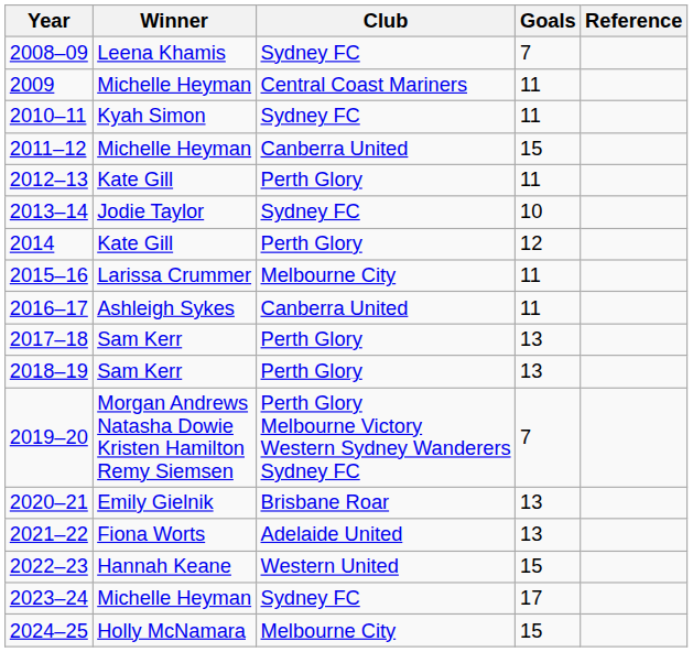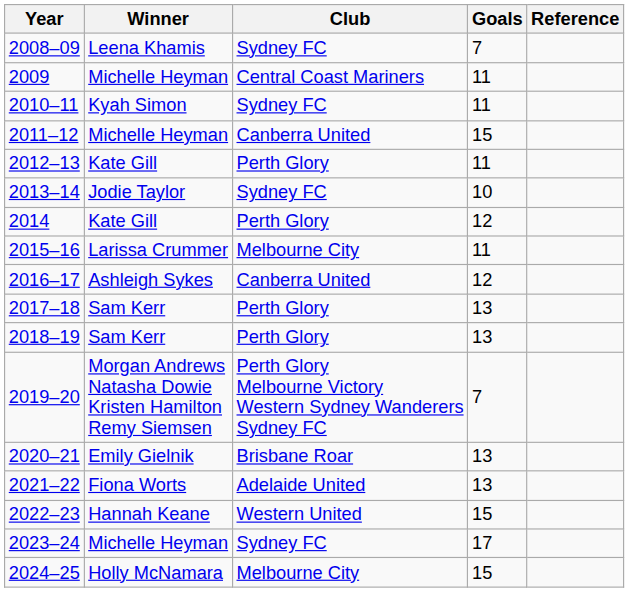 <table class="wikitable">
 <tr>
 <th>Year</th>
 <th>Winner</th>
 <th>Club</th>
 <th>Goals</th>
 <th>Reference</th>
 </tr>
 <tr>
 <td><a href='#'>2008–09</a></td>
 <td><a href='#'>Leena Khamis</a></td>
 <td><a href='#'>Sydney FC</a></td>
 <td>7</td>
 <td></td>
 </tr>
 <tr>
 <td><a href='#'>2009</a></td>
 <td><a href='#'>Michelle Heyman</a></td>
 <td><a href='#'>Central Coast Mariners</a></td>
 <td>11</td>
 <td></td>
 </tr>
 <tr>
 <td><a href='#'>2010–11</a></td>
 <td><a href='#'>Kyah Simon</a></td>
 <td><a href='#'>Sydney FC</a></td>
 <td>11</td>
 <td></td>
 </tr>
 <tr>
 <td><a href='#'>2011–12</a></td>
 <td><a href='#'>Michelle Heyman</a></td>
 <td><a href='#'>Canberra United</a></td>
 <td>15</td>
 <td></td>
 </tr>
 <tr>
 <td><a href='#'>2012–13</a></td>
 <td><a href='#'>Kate Gill</a></td>
 <td><a href='#'>Perth Glory</a></td>
 <td>11</td>
 <td></td>
 </tr>
 <tr>
 <td><a href='#'>2013–14</a></td>
 <td><a href='#'>Jodie Taylor</a></td>
 <td><a href='#'>Sydney FC</a></td>
 <td>10</td>
 <td></td>
 </tr>
 <tr>
 <td><a href='#'>2014</a></td>
 <td><a href='#'>Kate Gill</a></td>
 <td><a href='#'>Perth Glory</a></td>
 <td>12</td>
 <td></td>
 </tr>
 <tr>
 <td><a href='#'>2015–16</a></td>
 <td><a href='#'>Larissa Crummer</a></td>
 <td><a href='#'>Melbourne City</a></td>
 <td>11</td>
 <td></td>
 </tr>
 <tr>
 <td><a href='#'>2016–17</a></td>
 <td><a href='#'>Ashleigh Sykes</a></td>
 <td><a href='#'>Canberra United</a></td>
-<td>11</td>
+<td>12</td>
 <td></td>
 </tr>
 <tr>
 <td><a href='#'>2017–18</a></td>
 <td><a href='#'>Sam Kerr</a></td>
 <td><a href='#'>Perth Glory</a></td>
 <td>13</td>
 <td></td>
 </tr>
 <tr>
 <td><a href='#'>2018–19</a></td>
 <td><a href='#'>Sam Kerr</a></td>
 <td><a href='#'>Perth Glory</a></td>
 <td>13</td>
 <td></td>
 </tr>
 <tr>
 <td><a href='#'>2019–20</a></td>
 <td><a href='#'>Morgan Andrews</a><br><a href='#'>Natasha Dowie</a><br><a href='#'>Kristen Hamilton</a><br><a href='#'>Remy Siemsen</a></td>
 <td><a href='#'>Perth Glory</a><br><a href='#'>Melbourne Victory</a><br><a href='#'>Western Sydney Wanderers</a><br><a href='#'>Sydney FC</a></td>
 <td>7</td>
 <td></td>
 </tr>
 <tr>
 <td><a href='#'>2020–21</a></td>
 <td><a href='#'>Emily Gielnik</a></td>
 <td><a href='#'>Brisbane Roar</a></td>
 <td>13</td>
 <td></td>
 </tr>
 <tr>
 <td><a href='#'>2021–22</a></td>
 <td><a href='#'>Fiona Worts</a></td>
 <td><a href='#'>Adelaide United</a></td>
 <td>13</td>
 <td></td>
 </tr>
 <tr>
 <td><a href='#'>2022–23</a></td>
 <td><a href='#'>Hannah Keane</a></td>
 <td><a href='#'>Western United</a></td>
 <td>15</td>
 <td></td>
 </tr>
 <tr>
 <td><a href='#'>2023–24</a></td>
 <td><a href='#'>Michelle Heyman</a></td>
 <td><a href='#'>Sydney FC</a></td>
 <td>17</td>
 <td></td>
 </tr>
 <tr>
 <td><a href='#'>2024–25</a></td>
 <td><a href='#'>Holly McNamara</a></td>
 <td><a href='#'>Melbourne City</a></td>
 <td>15</td>
 <td></td>
 </tr>
 </table>
